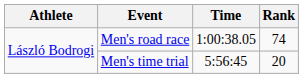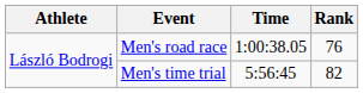 <table class=wikitable style="font-size:90%">
 <tr>
 <th>Athlete</th>
 <th>Event</th>
 <th>Time</th>
 <th>Rank</th>
 </tr>
 <tr align=center>
 <td align=left rowspan=2><a href='#'>László Bodrogi</a></td>
 <td align=left><a href='#'>Men's road race</a></td>
 <td>1:00:38.05</td>
-<td>74</td>
+<td>76</td>
 </tr>
 <tr align=center>
 <td align=left><a href='#'>Men's time trial</a></td>
 <td>5:56:45</td>
-<td>20</td>
+<td>82</td>
 </tr>
 </table>
